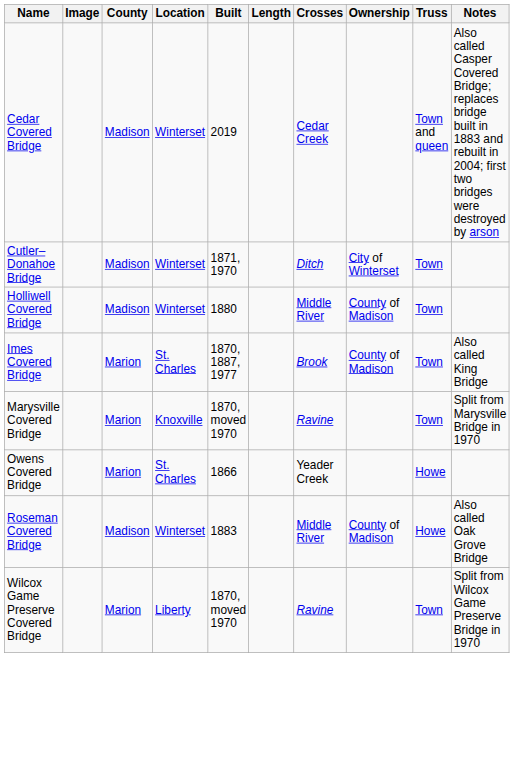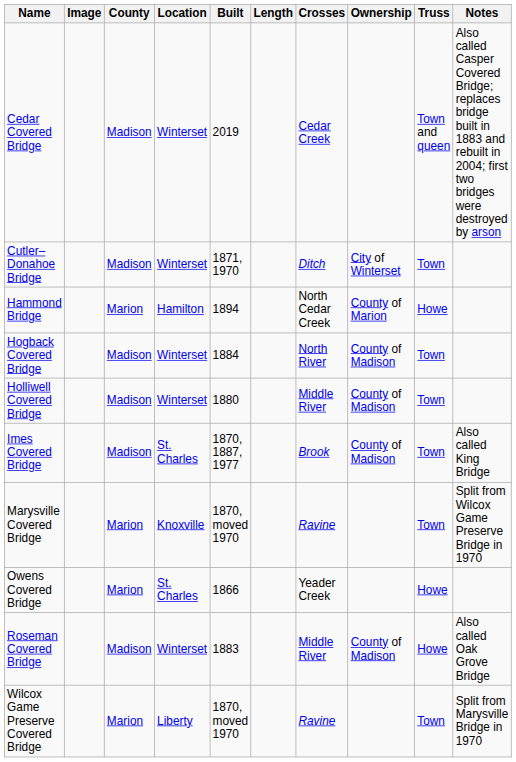 <table class="wikitable sortable">
 <tr>
 <th>Name</th>
 <th class=unsortable>Image</th>
 <th>County</th>
 <th>Location</th>
 <th>Built</th>
 <th>Length</th>
 <th>Crosses</th>
 <th>Ownership</th>
 <th>Truss</th>
 <th>Notes</th>
 </tr>
 <tr>
 <td><a href='#'>Cedar Covered Bridge</a></td>
 <td></td>
 <td><a href='#'>Madison</a></td>
 <td><a href='#'>Winterset</a><br><small></small></td>
 <td>2019</td>
 <td></td>
 <td><a href='#'>Cedar Creek</a></td>
 <td></td>
 <td><a href='#'>Town</a> and <a href='#'>queen</a></td>
 <td>Also called Casper Covered Bridge; replaces bridge built in 1883 and rebuilt in 2004; first two bridges were destroyed by <a href='#'>arson</a></td>
 </tr>
 <tr>
 <td><a href='#'>Cutler–Donahoe Bridge</a></td>
 <td></td>
 <td><a href='#'>Madison</a></td>
 <td><a href='#'>Winterset</a><br><small></small></td>
 <td>1871, 1970</td>
 <td></td>
 <td><em><a href='#'>Ditch</a></em></td>
 <td><a href='#'>City</a> of <a href='#'>Winterset</a></td>
 <td><a href='#'>Town</a></td>
 <td></td>
 </tr>
 <tr>
+<td><a href='#'>Hammond Bridge</a></td>
+<td></td>
+<td><a href='#'>Marion</a></td>
+<td><a href='#'>Hamilton</a><br><small></small></td>
+<td>1894</td>
+<td></td>
+<td>North Cedar Creek</td>
+<td><a href='#'>County</a> of <a href='#'>Marion</a></td>
+<td><a href='#'>Howe</a></td>
+<td></td>
+</tr>
+<tr>
+<td><a href='#'>Hogback Covered Bridge</a></td>
+<td></td>
+<td><a href='#'>Madison</a></td>
+<td><a href='#'>Winterset</a><br><small></small></td>
+<td>1884</td>
+<td></td>
+<td><a href='#'>North River</a></td>
+<td><a href='#'>County</a> of <a href='#'>Madison</a></td>
+<td><a href='#'>Town</a></td>
+<td></td>
+</tr>
+<tr>
 <td><a href='#'>Holliwell Covered Bridge</a></td>
 <td></td>
 <td><a href='#'>Madison</a></td>
 <td><a href='#'>Winterset</a><br><small></small></td>
 <td>1880</td>
 <td></td>
 <td><a href='#'>Middle River</a></td>
 <td><a href='#'>County</a> of <a href='#'>Madison</a></td>
 <td><a href='#'>Town</a></td>
 <td></td>
 </tr>
 <tr>
 <td><a href='#'>Imes Covered Bridge</a></td>
 <td></td>
-<td><a href='#'>Marion</a></td>
+<td><a href='#'>Madison</a></td>
 <td><a href='#'>St. Charles</a><br><small></small></td>
 <td>1870, 1887, 1977</td>
 <td></td>
 <td><em><a href='#'>Brook</a></em></td>
 <td><a href='#'>County</a> of <a href='#'>Madison</a></td>
 <td><a href='#'>Town</a></td>
 <td>Also called King Bridge</td>
 </tr>
 <tr>
 <td>Marysville Covered Bridge</td>
 <td></td>
 <td><a href='#'>Marion</a></td>
 <td><a href='#'>Knoxville</a><br><small></small></td>
 <td>1870, moved 1970</td>
 <td></td>
 <td><em><a href='#'>Ravine</a></em></td>
 <td></td>
 <td><a href='#'>Town</a></td>
-<td>Split from Marysville Bridge in 1970</td>
+<td>Split from Wilcox Game Preserve Bridge in 1970</td>
 </tr>
 <tr>
 <td>Owens Covered Bridge</td>
 <td></td>
 <td><a href='#'>Marion</a></td>
 <td><a href='#'>St. Charles</a><br><small></small></td>
 <td>1866</td>
 <td></td>
 <td>Yeader Creek</td>
 <td></td>
 <td><a href='#'>Howe</a></td>
 <td></td>
 </tr>
 <tr>
 <td><a href='#'>Roseman Covered Bridge</a></td>
 <td></td>
 <td><a href='#'>Madison</a></td>
 <td><a href='#'>Winterset</a><br><small></small></td>
 <td>1883</td>
 <td></td>
 <td><a href='#'>Middle River</a></td>
 <td><a href='#'>County</a> of <a href='#'>Madison</a></td>
 <td><a href='#'>Howe</a></td>
 <td>Also called Oak Grove Bridge</td>
 </tr>
 <tr>
 <td>Wilcox Game Preserve Covered Bridge</td>
 <td></td>
 <td><a href='#'>Marion</a></td>
 <td><a href='#'>Liberty</a><br><small></small></td>
 <td>1870, moved 1970</td>
 <td></td>
 <td><em><a href='#'>Ravine</a></em></td>
 <td></td>
 <td><a href='#'>Town</a></td>
-<td>Split from Wilcox Game Preserve Bridge in 1970</td>
+<td>Split from Marysville Bridge in 1970</td>
 </tr>
 </table>
